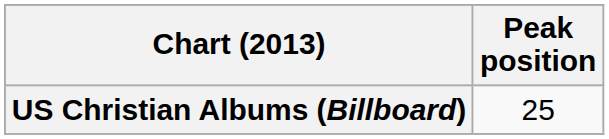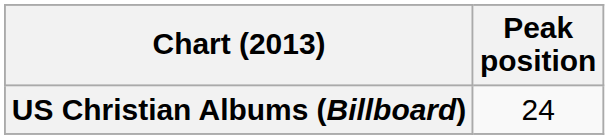 <table class="wikitable sortable plainrowheaders" style="text-align:center">
 <tr>
 <th scope="col">Chart (2013)</th>
 <th scope="col">Peak<br>position</th>
 </tr>
 <tr>
 <th scope="row">US Christian Albums (<em>Billboard</em>)</th>
-<td>25</td>
+<td>24</td>
 </tr>
 </table>
